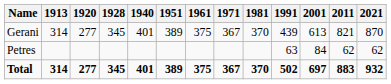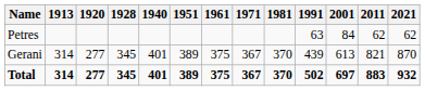 <table class="wikitable sortable">
 <tr class="hintergrundfarbe5">
 <th>Name</th>
 <th>1913</th>
 <th>1920</th>
 <th>1928</th>
 <th>1940</th>
 <th>1951</th>
 <th>1961</th>
 <th>1971</th>
 <th>1981</th>
 <th>1991</th>
 <th>2001</th>
 <th>2011</th>
 <th>2021</th>
 </tr>
 <tr>
+<td>Petres</td>
+<td style="text-align:right"></td>
+<td style="text-align:right"></td>
+<td style="text-align:right"></td>
+<td style="text-align:right"></td>
+<td style="text-align:right"></td>
+<td style="text-align:right"></td>
+<td style="text-align:right"></td>
+<td style="text-align:right"></td>
+<td style="text-align:right">63</td>
+<td style="text-align:right">84</td>
+<td style="text-align:right">62</td>
+<td style="text-align:right">62</td>
+</tr>
+<tr>
 <td>Gerani</td>
 <td style="text-align:right">314</td>
 <td style="text-align:right">277</td>
 <td style="text-align:right">345</td>
 <td style="text-align:right">401</td>
 <td style="text-align:right">389</td>
 <td style="text-align:right">375</td>
 <td style="text-align:right">367</td>
 <td style="text-align:right">370</td>
 <td style="text-align:right">439</td>
 <td style="text-align:right">613</td>
 <td style="text-align:right">821</td>
 <td style="text-align:right">870</td>
-</tr>
-<tr>
-<td>Petres</td>
-<td style="text-align:right"></td>
-<td style="text-align:right"></td>
-<td style="text-align:right"></td>
-<td style="text-align:right"></td>
-<td style="text-align:right"></td>
-<td style="text-align:right"></td>
-<td style="text-align:right"></td>
-<td style="text-align:right"></td>
-<td style="text-align:right">63</td>
-<td style="text-align:right">84</td>
-<td style="text-align:right">62</td>
-<td style="text-align:right">62</td>
 </tr>
 <tr class="sortbottom">
 <td><strong>Total</strong></td>
 <td style="text-align:right"><strong>314</strong></td>
 <td style="text-align:right"><strong>277</strong></td>
 <td style="text-align:right"><strong>345</strong></td>
 <td style="text-align:right"><strong>401</strong></td>
 <td style="text-align:right"><strong>389</strong></td>
 <td style="text-align:right"><strong>375</strong></td>
 <td style="text-align:right"><strong>367</strong></td>
 <td style="text-align:right"><strong>370</strong></td>
 <td style="text-align:right"><strong>502</strong></td>
 <td style="text-align:right"><strong>697</strong></td>
 <td style="text-align:right"><strong>883</strong></td>
 <td style="text-align:right"><strong>932</strong></td>
 </tr>
 </table>
